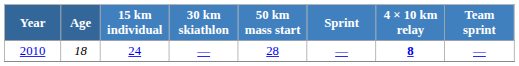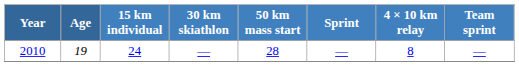 <table class="wikitable" style="font-size:95%; text-align:center; border:grey solid 1px; border-collapse:collapse; background:#ffffff;">
 <tr>
 <th style="background-color:#369; color:white; width:60px;"> Year </th>
 <th style="background-color:#369; color:white; width:40px;"> Age </th>
 <th style="background-color:#4180be; color:white; width:75px;"> 15 km <br> individual </th>
 <th style="background-color:#4180be; color:white; width:75px;"> 30 km <br> skiathlon </th>
 <th style="background-color:#4180be; color:white; width:75px;"> 50 km <br> mass start </th>
 <th style="background-color:#4180be; color:white; width:75px;"> Sprint </th>
 <th style="background-color:#4180be; color:white; width:75px;"> 4 × 10 km <br> relay </th>
 <th style="background-color:#4180be; color:white; width:75px;"> Team <br> sprint </th>
 </tr>
 <tr>
 <td><a href='#'>2010</a></td>
-<td><em>18</em></td>
+<td><em>19</em></td>
 <td><a href='#'>24</a></td>
 <td><a href='#'>—</a></td>
 <td><a href='#'>28</a></td>
 <td><a href='#'>—</a></td>
-<td><strong><a href='#'>8</a></strong></td>
+<td><a href='#'>8</a></td>
 <td><a href='#'>—</a></td>
 </tr>
 <tr>
 </tr>
 </table>
